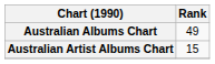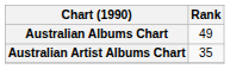 <table class="wikitable sortable plainrowheaders" style="text-align:center">
 <tr>
 <th scope="col">Chart (1990)</th>
 <th scope="col">Rank</th>
 </tr>
 <tr>
 <th scope="row">Australian Albums Chart</th>
 <td>49</td>
 </tr>
 <tr>
 <th scope="row">Australian Artist Albums Chart</th>
-<td>15</td>
+<td>35</td>
 </tr>
 <tr>
 </tr>
 </table>
